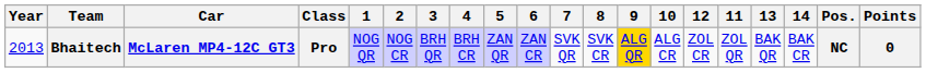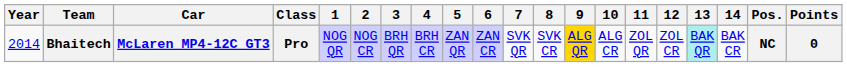 <table class="wikitable" border="1" style="text-align:center; font-size:85%;">
 <tr>
 <th>Year</th>
 <th>Team</th>
 <th>Car</th>
 <th>Class</th>
 <th>1</th>
 <th>2</th>
 <th>3</th>
 <th>4</th>
 <th>5</th>
 <th>6</th>
 <th>7</th>
 <th>8</th>
 <th>9</th>
 <th>10</th>
+<th>11</th>
 <th>12</th>
-<th>11</th>
 <th>13</th>
 <th>14</th>
 <th>Pos.</th>
 <th>Points</th>
 </tr>
 <tr>
-<td><a href='#'>2013</a></td>
+<td><a href='#'>2014</a></td>
 <th>Bhaitech</th>
 <th nowrap><a href='#'>McLaren MP4-12C GT3</a></th>
 <th>Pro</th>
 <td style="background:#CFCFFF;"><a href='#'>NOG<br>QR</a><br></td>
 <td style="background:#CFCFFF;"><a href='#'>NOG<br>CR</a><br></td>
 <td style="background:#CFCFFF;"><a href='#'>BRH<br>QR</a><br></td>
 <td style="background:#CFCFFF;"><a href='#'>BRH<br>CR</a><br></td>
 <td style="background:#CFCFFF;"><a href='#'>ZAN<br>QR</a><br></td>
 <td style="background:#CFCFFF;"><a href='#'>ZAN<br>CR</a><br></td>
 <td><a href='#'>SVK<br>QR</a></td>
 <td><a href='#'>SVK<br>CR</a></td>
 <td style="background: gold;"><a href='#'>ALG<br>QR</a></td>
 <td><a href='#'>ALG<br>CR</a></td>
+<td><a href='#'>ZOL<br>QR</a></td>
 <td><a href='#'>ZOL<br>CR</a></td>
-<td><a href='#'>ZOL<br>QR</a></td>
-<td><a href='#'>BAK<br>QR</a></td>
+<td style="background: paleturquoise;"><a href='#'>BAK<br>QR</a></td>
 <td><a href='#'>BAK<br>CR</a></td>
 <th>NC</th>
 <th>0</th>
 </tr>
 </table>
